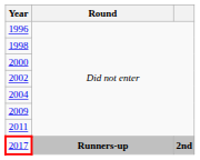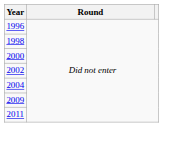 <table class="wikitable" style="text-align: center; font-size:90%">
 <tr>
 <th>Year</th>
 <th style="width:200px">Round</th>
 <th></th>
 </tr>
 <tr>
 <td><a href='#'>1996</a></td>
 <td colspan="2" rowspan="7"><em>Did not enter</em></td>
 </tr>
 <tr>
 <td><a href='#'>1998</a></td>
 </tr>
 <tr>
 <td><a href='#'>2000</a></td>
 </tr>
 <tr>
 <td><a href='#'>2002</a></td>
 </tr>
 <tr>
 <td><a href='#'>2004</a></td>
 </tr>
 <tr>
 <td><a href='#'>2009</a></td>
 </tr>
 <tr>
 <td><a href='#'>2011</a></td>
 </tr>
-<tr>
-<td style="border: 3px solid red"><a href='#'>2017</a></td>
-<td bgcolor=Silver><strong>Runners-up</strong></td>
-<td bgcolor=Silver><strong>2nd</strong></td>
-</tr>
 </table>
